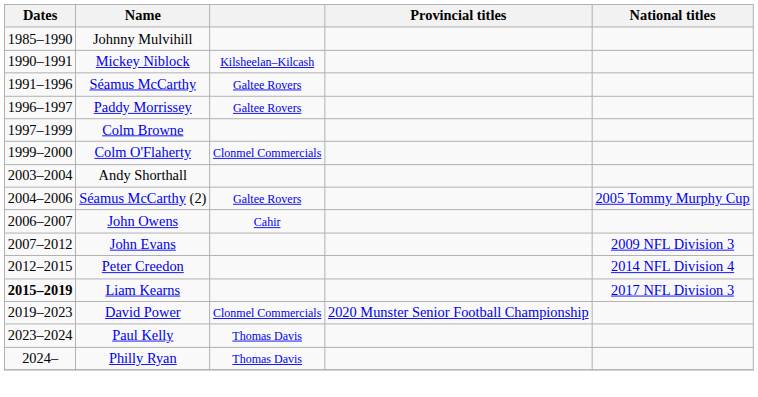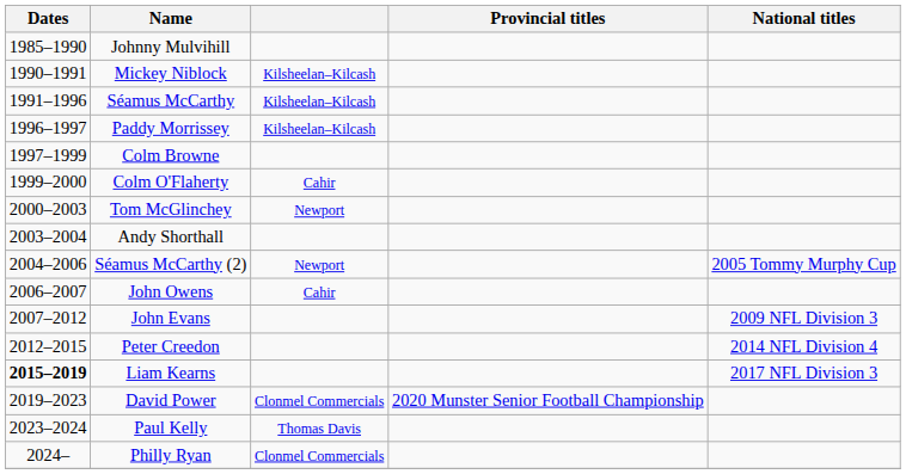 <table class="wikitable sortable" style="text-align: center;">
 <tr>
 <th>Dates</th>
 <th>Name</th>
 <th></th>
 <th>Provincial titles</th>
 <th>National titles</th>
 </tr>
 <tr>
 <td>1985–1990</td>
 <td>Johnny Mulvihill</td>
 <td><small></small></td>
 <td></td>
 <td></td>
 </tr>
 <tr>
 <td>1990–1991</td>
 <td><a href='#'>Mickey Niblock</a></td>
 <td><small><a href='#'>Kilsheelan–Kilcash</a></small></td>
 <td></td>
 <td></td>
 </tr>
 <tr>
 <td>1991–1996</td>
 <td><a href='#'>Séamus McCarthy</a></td>
-<td><small><a href='#'>Galtee Rovers</a></small></td>
+<td><small><a href='#'>Kilsheelan–Kilcash</a></small></td>
 <td></td>
 <td></td>
 </tr>
 <tr>
 <td>1996–1997</td>
 <td><a href='#'>Paddy Morrissey</a></td>
-<td><small><a href='#'>Galtee Rovers</a></small></td>
+<td><small><a href='#'>Kilsheelan–Kilcash</a></small></td>
 <td></td>
 <td></td>
 </tr>
 <tr>
 <td>1997–1999</td>
 <td><a href='#'>Colm Browne</a></td>
 <td><small></small></td>
 <td></td>
 <td></td>
 </tr>
 <tr>
 <td>1999–2000</td>
 <td><a href='#'>Colm O'Flaherty</a></td>
-<td><small><a href='#'>Clonmel Commercials</a></small></td>
+<td><small><a href='#'>Cahir</a></small></td>
+<td></td>
+<td></td>
+</tr>
+<tr>
+<td>2000–2003</td>
+<td><a href='#'>Tom McGlinchey</a></td>
+<td><small><a href='#'>Newport</a></small></td>
 <td></td>
 <td></td>
 </tr>
 <tr>
 <td>2003–2004</td>
 <td>Andy Shorthall</td>
 <td><small></small></td>
 <td></td>
 <td></td>
 </tr>
 <tr>
 <td>2004–2006</td>
 <td><a href='#'>Séamus McCarthy</a> (2)</td>
-<td><small><a href='#'>Galtee Rovers</a></small></td>
+<td><small><a href='#'>Newport</a></small></td>
 <td></td>
 <td><a href='#'>2005 Tommy Murphy Cup</a></td>
 </tr>
 <tr>
 <td>2006–2007</td>
 <td><a href='#'>John Owens</a></td>
 <td><small><a href='#'>Cahir</a></small></td>
 <td></td>
 <td></td>
 </tr>
 <tr>
 <td>2007–2012</td>
 <td><a href='#'>John Evans</a></td>
 <td><small></small></td>
 <td></td>
 <td><a href='#'>2009 NFL Division 3</a></td>
 </tr>
 <tr>
 <td>2012–2015</td>
 <td><a href='#'>Peter Creedon</a></td>
 <td><small></small></td>
 <td></td>
 <td><a href='#'>2014 NFL Division 4</a></td>
 </tr>
 <tr>
 <td><strong>2015–2019</strong></td>
 <td><a href='#'>Liam Kearns</a></td>
 <td><small></small></td>
 <td></td>
 <td><a href='#'>2017 NFL Division 3</a></td>
 </tr>
 <tr>
 <td>2019–2023</td>
 <td><a href='#'>David Power</a></td>
 <td><small><a href='#'>Clonmel Commercials</a></small></td>
 <td><a href='#'>2020 Munster Senior Football Championship</a></td>
 <td></td>
 </tr>
 <tr>
 <td>2023–2024</td>
 <td><a href='#'>Paul Kelly</a></td>
 <td><small><a href='#'>Thomas Davis</a></small></td>
 <td></td>
 <td></td>
 </tr>
 <tr>
 <td>2024–</td>
 <td><a href='#'>Philly Ryan</a></td>
-<td><small><a href='#'>Thomas Davis</a></small></td>
+<td><small><a href='#'>Clonmel Commercials</a></small></td>
 <td></td>
 <td></td>
 </tr>
 <tr>
 </tr>
 </table>
